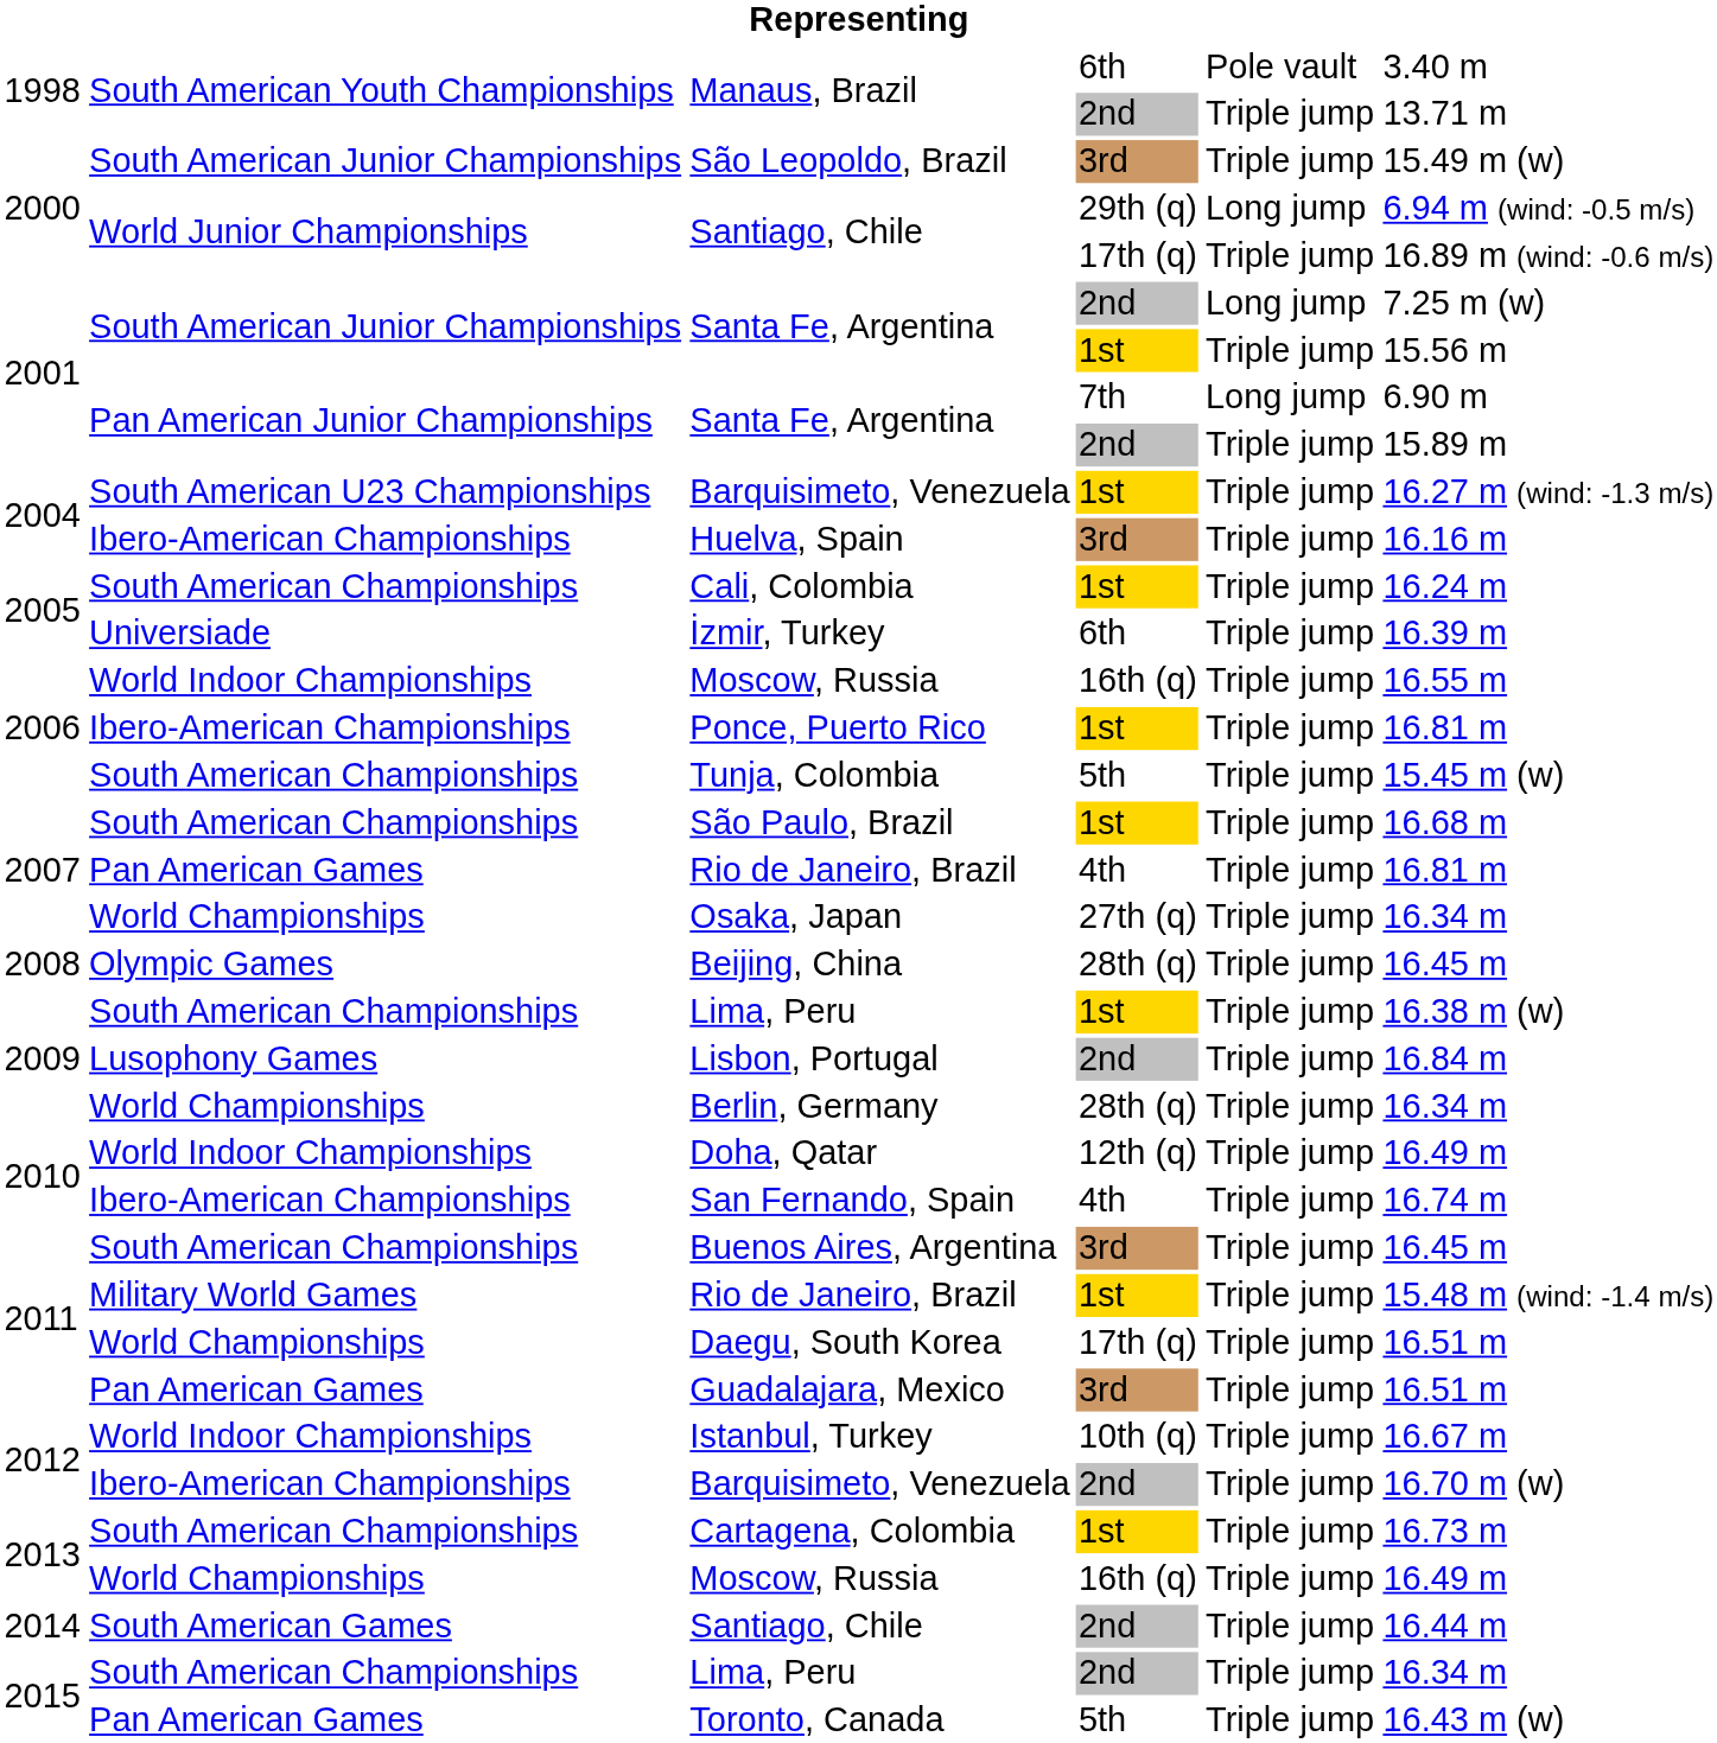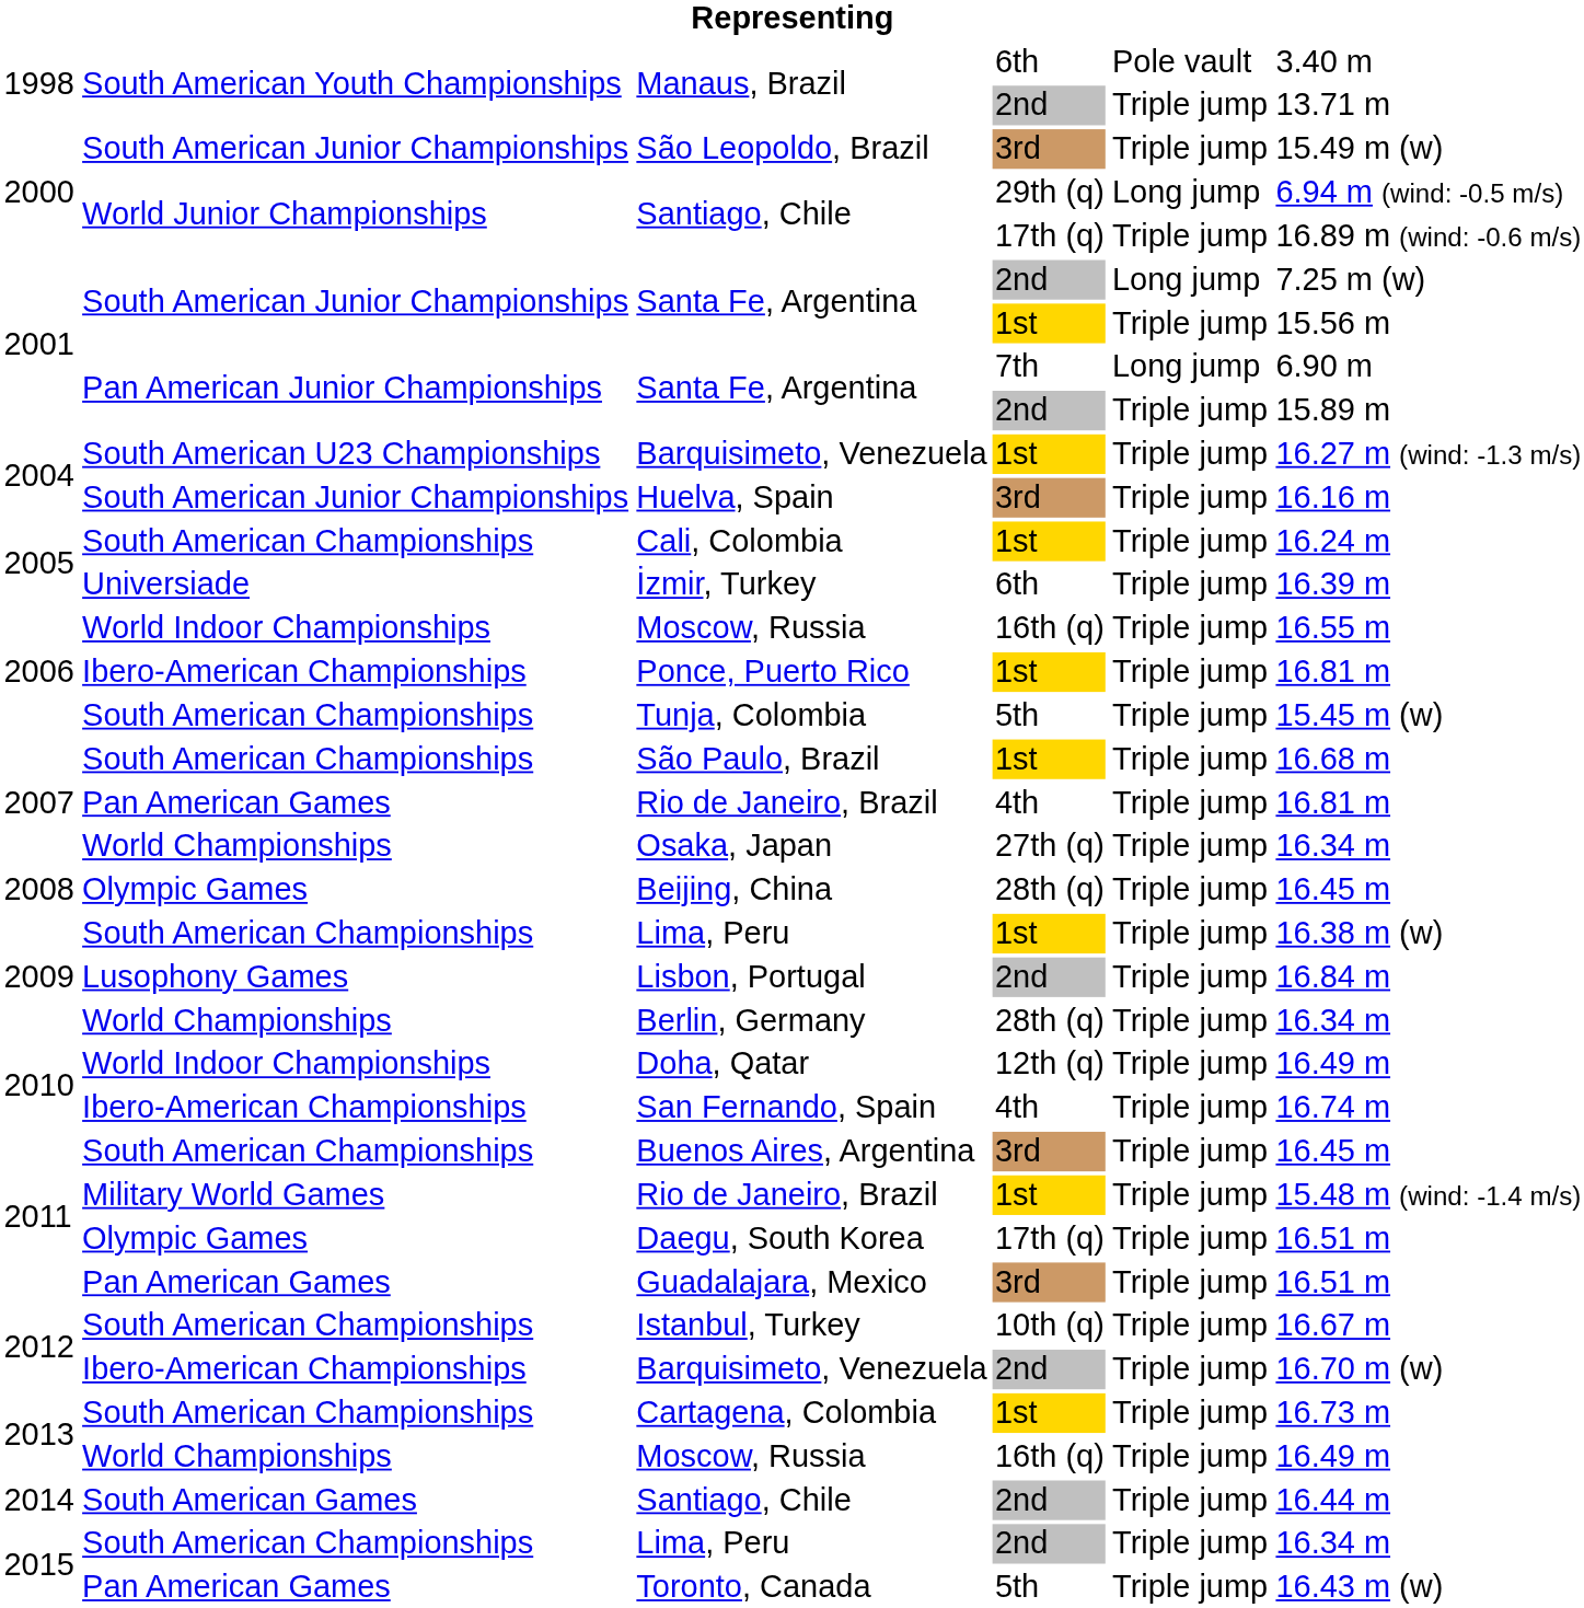 <table>
 <tr>
 <th colspan="6">Representing </th>
 </tr>
 <tr>
 <td rowspan=2>1998</td>
 <td rowspan=2><a href='#'>South American Youth Championships</a></td>
 <td rowspan=2><a href='#'>Manaus</a>, Brazil</td>
 <td>6th</td>
 <td>Pole vault</td>
 <td>3.40 m</td>
 </tr>
 <tr>
 <td bgcolor=silver>2nd</td>
 <td>Triple jump</td>
 <td>13.71 m</td>
 </tr>
 <tr>
 <td rowspan=3>2000</td>
 <td><a href='#'>South American Junior Championships</a></td>
 <td><a href='#'>São Leopoldo</a>, Brazil</td>
 <td bgcolor=cc9966>3rd</td>
 <td>Triple jump</td>
 <td>15.49 m (w)</td>
 </tr>
 <tr>
 <td rowspan=2><a href='#'>World Junior Championships</a></td>
 <td rowspan=2><a href='#'>Santiago</a>, Chile</td>
 <td>29th (q)</td>
 <td>Long jump</td>
 <td><a href='#'>6.94 m</a> <small>(wind: -0.5 m/s)</small></td>
 </tr>
 <tr>
 <td>17th (q)</td>
 <td>Triple jump</td>
 <td>16.89 m <small>(wind: -0.6 m/s)</small></td>
 </tr>
 <tr>
 <td rowspan=4>2001</td>
 <td rowspan=2><a href='#'>South American Junior Championships</a></td>
 <td rowspan=2><a href='#'>Santa Fe</a>, Argentina</td>
 <td bgcolor=silver>2nd</td>
 <td>Long jump</td>
 <td>7.25 m (w)</td>
 </tr>
 <tr>
 <td bgcolor=gold>1st</td>
 <td>Triple jump</td>
 <td>15.56 m</td>
 </tr>
 <tr>
 <td rowspan=2><a href='#'>Pan American Junior Championships</a></td>
 <td rowspan=2><a href='#'>Santa Fe</a>, Argentina</td>
 <td>7th</td>
 <td>Long jump</td>
 <td>6.90 m</td>
 </tr>
 <tr>
 <td bgcolor=silver>2nd</td>
 <td>Triple jump</td>
 <td>15.89 m</td>
 </tr>
 <tr>
 <td rowspan=2>2004</td>
 <td><a href='#'>South American U23 Championships</a></td>
 <td><a href='#'>Barquisimeto</a>, Venezuela</td>
 <td bgcolor=gold>1st</td>
 <td>Triple jump</td>
 <td><a href='#'>16.27 m</a> <small>(wind: -1.3 m/s)</small></td>
 </tr>
 <tr>
-<td><a href='#'>Ibero-American Championships</a></td>
+<td><a href='#'>South American Junior Championships</a></td>
 <td><a href='#'>Huelva</a>, Spain</td>
 <td bgcolor=cc9966>3rd</td>
 <td>Triple jump</td>
 <td><a href='#'>16.16 m</a></td>
 </tr>
 <tr>
 <td rowspan=2>2005</td>
 <td><a href='#'>South American Championships</a></td>
 <td><a href='#'>Cali</a>, Colombia</td>
 <td bgcolor=gold>1st</td>
 <td>Triple jump</td>
 <td><a href='#'>16.24 m</a></td>
 </tr>
 <tr>
 <td><a href='#'>Universiade</a></td>
 <td><a href='#'>İzmir</a>, Turkey</td>
 <td>6th</td>
 <td>Triple jump</td>
 <td><a href='#'>16.39 m</a></td>
 </tr>
 <tr>
 <td rowspan=3>2006</td>
 <td><a href='#'>World Indoor Championships</a></td>
 <td><a href='#'>Moscow</a>, Russia</td>
 <td>16th (q)</td>
 <td>Triple jump</td>
 <td><a href='#'>16.55 m</a></td>
 </tr>
 <tr>
 <td><a href='#'>Ibero-American Championships</a></td>
 <td><a href='#'>Ponce, Puerto Rico</a></td>
 <td bgcolor=gold>1st</td>
 <td>Triple jump</td>
 <td><a href='#'>16.81 m</a></td>
 </tr>
 <tr>
 <td><a href='#'>South American Championships</a></td>
 <td><a href='#'>Tunja</a>, Colombia</td>
 <td>5th</td>
 <td>Triple jump</td>
 <td><a href='#'>15.45 m</a> (w)</td>
 </tr>
 <tr>
 <td rowspan=3>2007</td>
 <td><a href='#'>South American Championships</a></td>
 <td><a href='#'>São Paulo</a>, Brazil</td>
 <td bgcolor=gold>1st</td>
 <td>Triple jump</td>
 <td><a href='#'>16.68 m</a></td>
 </tr>
 <tr>
 <td><a href='#'>Pan American Games</a></td>
 <td><a href='#'>Rio de Janeiro</a>, Brazil</td>
 <td>4th</td>
 <td>Triple jump</td>
 <td><a href='#'>16.81 m</a></td>
 </tr>
 <tr>
 <td><a href='#'>World Championships</a></td>
 <td><a href='#'>Osaka</a>, Japan</td>
 <td>27th (q)</td>
 <td>Triple jump</td>
 <td><a href='#'>16.34 m</a></td>
 </tr>
 <tr>
 <td>2008</td>
 <td><a href='#'>Olympic Games</a></td>
 <td><a href='#'>Beijing</a>, China</td>
 <td>28th (q)</td>
 <td>Triple jump</td>
 <td><a href='#'>16.45 m</a></td>
 </tr>
 <tr>
 <td rowspan=3>2009</td>
 <td><a href='#'>South American Championships</a></td>
 <td><a href='#'>Lima</a>, Peru</td>
 <td bgcolor=gold>1st</td>
 <td>Triple jump</td>
 <td><a href='#'>16.38 m</a> (w)</td>
 </tr>
 <tr>
 <td><a href='#'>Lusophony Games</a></td>
 <td><a href='#'>Lisbon</a>, Portugal</td>
 <td bgcolor=silver>2nd</td>
 <td>Triple jump</td>
 <td><a href='#'>16.84 m</a></td>
 </tr>
 <tr>
 <td><a href='#'>World Championships</a></td>
 <td><a href='#'>Berlin</a>, Germany</td>
 <td>28th (q)</td>
 <td>Triple jump</td>
 <td><a href='#'>16.34 m</a></td>
 </tr>
 <tr>
 <td rowspan=2>2010</td>
 <td><a href='#'>World Indoor Championships</a></td>
 <td><a href='#'>Doha</a>, Qatar</td>
 <td>12th (q)</td>
 <td>Triple jump</td>
 <td><a href='#'>16.49 m</a></td>
 </tr>
 <tr>
 <td><a href='#'>Ibero-American Championships</a></td>
 <td><a href='#'>San Fernando</a>, Spain</td>
 <td>4th</td>
 <td>Triple jump</td>
 <td><a href='#'>16.74 m</a></td>
 </tr>
 <tr>
 <td rowspan=4>2011</td>
 <td><a href='#'>South American Championships</a></td>
 <td><a href='#'>Buenos Aires</a>, Argentina</td>
 <td bgcolor=cc9966>3rd</td>
 <td>Triple jump</td>
 <td><a href='#'>16.45 m</a></td>
 </tr>
 <tr>
 <td><a href='#'>Military World Games</a></td>
 <td><a href='#'>Rio de Janeiro</a>, Brazil</td>
 <td bgcolor=gold>1st</td>
 <td>Triple jump</td>
 <td><a href='#'>15.48 m</a> <small>(wind: -1.4 m/s)</small></td>
 </tr>
 <tr>
-<td><a href='#'>World Championships</a></td>
+<td><a href='#'>Olympic Games</a></td>
 <td><a href='#'>Daegu</a>, South Korea</td>
 <td>17th (q)</td>
 <td>Triple jump</td>
 <td><a href='#'>16.51 m</a></td>
 </tr>
 <tr>
 <td><a href='#'>Pan American Games</a></td>
 <td><a href='#'>Guadalajara</a>, Mexico</td>
 <td bgcolor=cc9966>3rd</td>
 <td>Triple jump</td>
 <td><a href='#'>16.51 m</a></td>
 </tr>
 <tr>
 <td rowspan=2>2012</td>
-<td><a href='#'>World Indoor Championships</a></td>
+<td><a href='#'>South American Championships</a></td>
 <td><a href='#'>Istanbul</a>, Turkey</td>
 <td>10th (q)</td>
 <td>Triple jump</td>
 <td><a href='#'>16.67 m</a></td>
 </tr>
 <tr>
 <td><a href='#'>Ibero-American Championships</a></td>
 <td><a href='#'>Barquisimeto</a>, Venezuela</td>
 <td bgcolor=silver>2nd</td>
 <td>Triple jump</td>
 <td><a href='#'>16.70 m</a> (w)</td>
 </tr>
 <tr>
 <td rowspan=2>2013</td>
 <td><a href='#'>South American Championships</a></td>
 <td><a href='#'>Cartagena</a>, Colombia</td>
 <td bgcolor=gold>1st</td>
 <td>Triple jump</td>
 <td><a href='#'>16.73 m</a></td>
 </tr>
 <tr>
 <td><a href='#'>World Championships</a></td>
 <td><a href='#'>Moscow</a>, Russia</td>
 <td>16th (q)</td>
 <td>Triple jump</td>
 <td><a href='#'>16.49 m</a></td>
 </tr>
 <tr>
 <td>2014</td>
 <td><a href='#'>South American Games</a></td>
 <td><a href='#'>Santiago</a>, Chile</td>
 <td bgcolor=silver>2nd</td>
 <td>Triple jump</td>
 <td><a href='#'>16.44 m</a></td>
 </tr>
 <tr>
 <td rowspan=2>2015</td>
 <td><a href='#'>South American Championships</a></td>
 <td><a href='#'>Lima</a>, Peru</td>
 <td bgcolor=silver>2nd</td>
 <td>Triple jump</td>
 <td><a href='#'>16.34 m</a></td>
 </tr>
 <tr>
 <td><a href='#'>Pan American Games</a></td>
 <td><a href='#'>Toronto</a>, Canada</td>
 <td>5th</td>
 <td>Triple jump</td>
 <td><a href='#'>16.43 m</a> (w)</td>
 </tr>
 </table>
